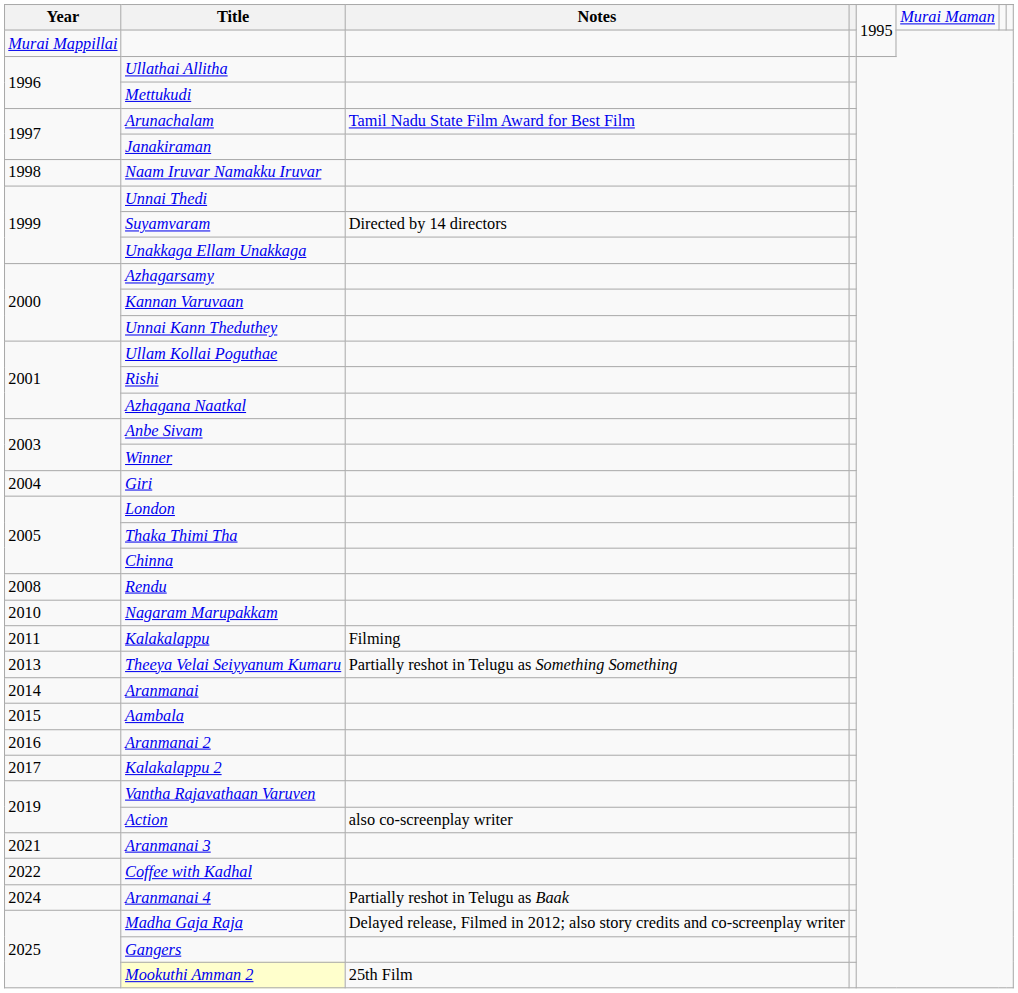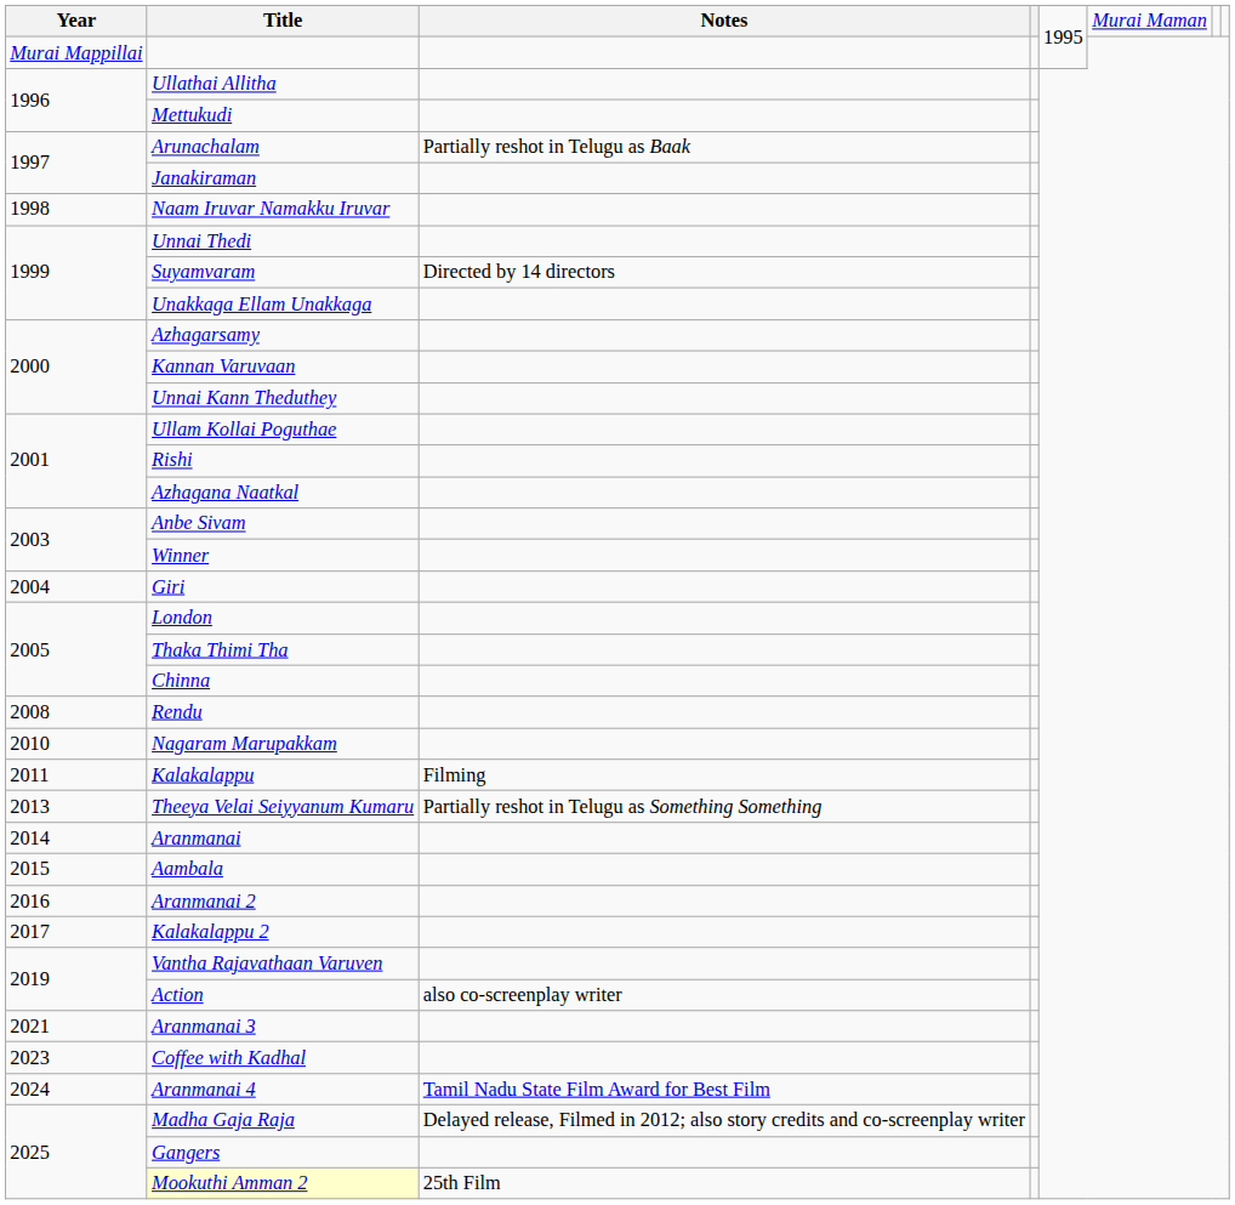 <table class="wikitable sortable">
 <tr>
 <th rowspan="2">Year</th>
 <th rowspan="2">Title</th>
 <th rowspan="2" class="unsortable">Notes</th>
 <th rowspan="2" class="unsortable"></th>
 </tr>
 <tr>
 <td rowspan="2">1995</td>
 <td><em><a href='#'>Murai Maman</a></em></td>
 <td></td>
 <td style="text-align:center;"></td>
 </tr>
 <tr>
 <td><em><a href='#'>Murai Mappillai</a></em></td>
 <td></td>
 <td style="text-align:center;"></td>
 </tr>
 <tr>
 <td rowspan="2">1996</td>
 <td><em><a href='#'>Ullathai Allitha</a></em></td>
 <td></td>
 <td style="text-align:center;"></td>
 </tr>
 <tr>
 <td><em><a href='#'>Mettukudi</a></em></td>
 <td></td>
 <td style="text-align:center;"></td>
 </tr>
 <tr>
 <td rowspan="2">1997</td>
 <td><em><a href='#'>Arunachalam</a></em></td>
-<td><a href='#'>Tamil Nadu State Film Award for Best Film</a></td>
+<td>Partially reshot in Telugu as <em>Baak</em></td>
 <td style="text-align:center;"></td>
 </tr>
 <tr>
 <td><em><a href='#'>Janakiraman</a></em></td>
 <td></td>
 <td style="text-align:center;"></td>
 </tr>
 <tr>
 <td>1998</td>
 <td><em><a href='#'>Naam Iruvar Namakku Iruvar</a></em></td>
 <td></td>
 <td style="text-align:center;"></td>
 </tr>
 <tr>
 <td rowspan="3">1999</td>
 <td><em><a href='#'>Unnai Thedi</a></em></td>
 <td></td>
 <td style="text-align:center;"></td>
 </tr>
 <tr>
 <td><em><a href='#'>Suyamvaram</a></em></td>
 <td>Directed by 14 directors</td>
 <td style="text-align:center;"></td>
 </tr>
 <tr>
 <td><em><a href='#'>Unakkaga Ellam Unakkaga</a></em></td>
 <td></td>
 <td style="text-align:center;"></td>
 </tr>
 <tr>
 <td rowspan="3">2000</td>
 <td><em><a href='#'>Azhagarsamy</a></em></td>
 <td></td>
 <td style="text-align:center;"></td>
 </tr>
 <tr>
 <td><em><a href='#'>Kannan Varuvaan</a></em></td>
 <td></td>
 <td style="text-align:center;"></td>
 </tr>
 <tr>
 <td><em><a href='#'>Unnai Kann Theduthey</a></em></td>
 <td></td>
 <td style="text-align:center;"></td>
 </tr>
 <tr>
 <td rowspan="3">2001</td>
 <td><em><a href='#'>Ullam Kollai Poguthae</a></em></td>
 <td></td>
 <td style="text-align:center;"></td>
 </tr>
 <tr>
 <td><em><a href='#'>Rishi</a></em></td>
 <td></td>
 <td style="text-align:center;"></td>
 </tr>
 <tr>
 <td><em><a href='#'>Azhagana Naatkal</a></em></td>
 <td></td>
 <td style="text-align:center;"></td>
 </tr>
 <tr>
 <td rowspan="2">2003</td>
 <td><em><a href='#'>Anbe Sivam</a></em></td>
 <td></td>
 <td style="text-align:center;"></td>
 </tr>
 <tr>
 <td><em><a href='#'>Winner</a></em></td>
 <td></td>
 <td style="text-align:center;"></td>
 </tr>
 <tr>
 <td>2004</td>
 <td><em><a href='#'>Giri</a></em></td>
 <td></td>
 <td style="text-align:center;"></td>
 </tr>
 <tr>
 <td rowspan="3">2005</td>
 <td><em><a href='#'>London</a></em></td>
 <td></td>
 <td style="text-align:center;"></td>
 </tr>
 <tr>
 <td><em><a href='#'>Thaka Thimi Tha</a></em></td>
 <td></td>
 <td style="text-align:center;"></td>
 </tr>
 <tr>
 <td><em><a href='#'>Chinna</a></em></td>
 <td></td>
 <td style="text-align:center;"></td>
 </tr>
 <tr>
 <td>2008</td>
 <td><em><a href='#'>Rendu</a></em></td>
 <td></td>
 <td style="text-align:center;"></td>
 </tr>
 <tr>
 <td>2010</td>
 <td><em><a href='#'>Nagaram Marupakkam</a></em></td>
 <td></td>
 <td style="text-align:center;"></td>
 </tr>
 <tr>
 <td>2011</td>
 <td><em><a href='#'>Kalakalappu</a></em></td>
 <td>Filming</td>
 <td style="text-align:center;"></td>
 </tr>
 <tr>
 <td>2013</td>
 <td><em><a href='#'>Theeya Velai Seiyyanum Kumaru</a></em></td>
 <td>Partially reshot in Telugu as <em>Something Something</em></td>
 <td style="text-align:center;"></td>
 </tr>
 <tr>
 <td>2014</td>
 <td><em><a href='#'>Aranmanai</a></em></td>
 <td></td>
 <td style="text-align:center;"></td>
 </tr>
 <tr>
 <td>2015</td>
 <td><em><a href='#'>Aambala</a></em></td>
 <td></td>
 <td style="text-align:center;"></td>
 </tr>
 <tr>
 <td>2016</td>
 <td><em><a href='#'>Aranmanai 2</a></em></td>
 <td></td>
 <td style="text-align:center;"></td>
 </tr>
 <tr>
 <td>2017</td>
 <td><em><a href='#'>Kalakalappu 2</a></em></td>
 <td></td>
 <td style="text-align:center;"></td>
 </tr>
 <tr>
 <td rowspan="2">2019</td>
 <td><em><a href='#'>Vantha Rajavathaan Varuven</a></em></td>
 <td></td>
 <td style="text-align:center;"></td>
 </tr>
 <tr>
 <td><em><a href='#'>Action</a></em></td>
 <td>also co-screenplay writer</td>
 <td style="text-align:center;"></td>
 </tr>
 <tr>
 <td>2021</td>
 <td><em><a href='#'>Aranmanai 3</a></em></td>
 <td></td>
 <td style="text-align:center;"></td>
 </tr>
 <tr>
-<td>2022</td>
+<td>2023</td>
 <td><em><a href='#'>Coffee with Kadhal</a></em></td>
 <td></td>
 <td style="text-align:center;"></td>
 </tr>
 <tr>
 <td rowspan="1">2024</td>
 <td><em><a href='#'>Aranmanai 4</a></em></td>
-<td>Partially reshot in Telugu as <em>Baak</em></td>
+<td><a href='#'>Tamil Nadu State Film Award for Best Film</a></td>
 <td style="text-align:center;"></td>
 </tr>
 <tr>
 <td rowspan="3">2025</td>
 <td><em><a href='#'>Madha Gaja Raja</a></em></td>
 <td>Delayed release, Filmed in 2012; also story credits and co-screenplay writer</td>
 <td style="text-align:center;"></td>
 </tr>
 <tr>
 <td><em><a href='#'>Gangers</a></em></td>
 <td Style="text-align: center;"></td>
 <td></td>
 </tr>
 <tr>
 <td Style="background:#ffc;"><em><a href='#'>Mookuthi Amman 2</a></em> </td>
 <td>25th Film</td>
 <td></td>
 </tr>
 </table>
